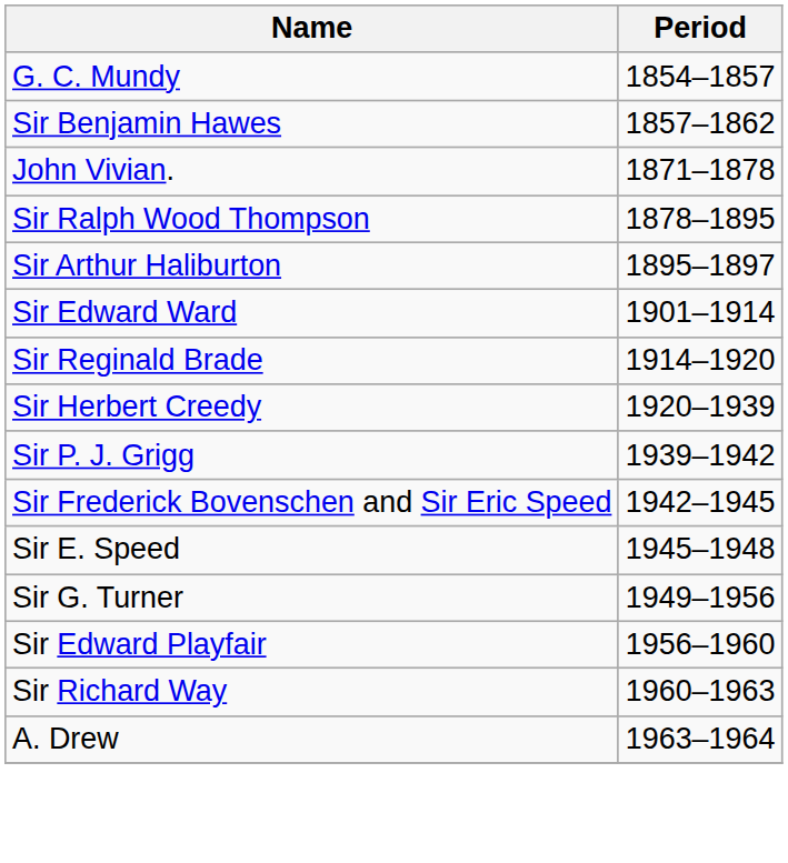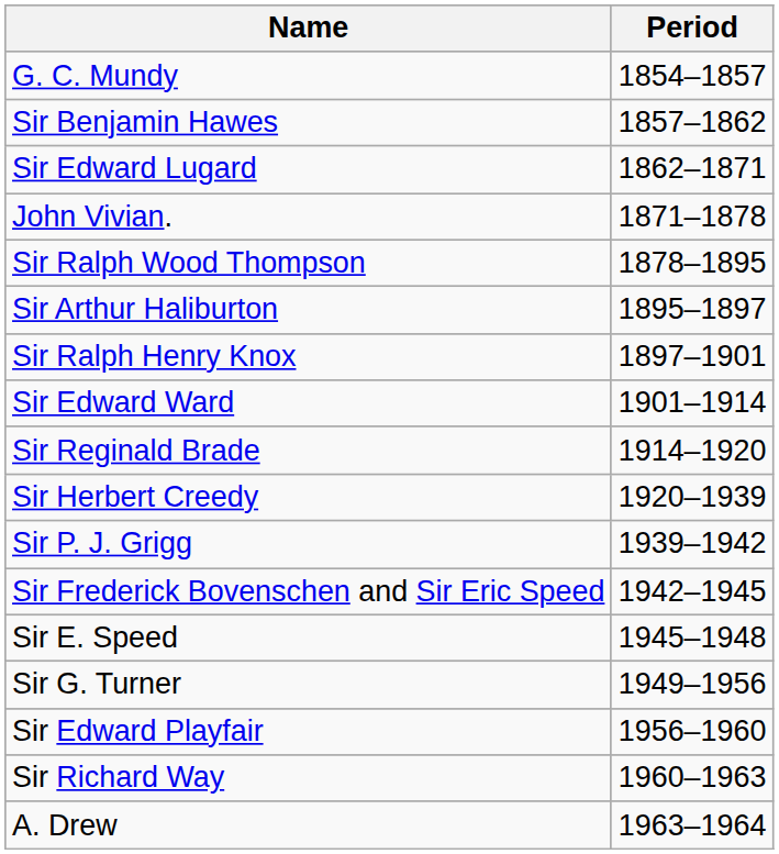 <table class="wikitable" style="text-align:left">
 <tr>
 <th>Name</th>
 <th>Period</th>
 </tr>
 <tr>
 <td><a href='#'>G. C. Mundy</a></td>
 <td>1854–1857</td>
 </tr>
 <tr>
 <td><a href='#'>Sir Benjamin Hawes</a></td>
 <td>1857–1862</td>
 </tr>
 <tr>
+<td><a href='#'>Sir Edward Lugard</a></td>
+<td>1862–1871</td>
+</tr>
+<tr>
 <td><a href='#'>John Vivian</a>.</td>
 <td>1871–1878</td>
 </tr>
 <tr>
 <td><a href='#'>Sir Ralph Wood Thompson</a></td>
 <td>1878–1895</td>
 </tr>
 <tr>
 <td><a href='#'>Sir Arthur Haliburton</a></td>
 <td>1895–1897</td>
+</tr>
+<tr>
+<td><a href='#'>Sir Ralph Henry Knox</a></td>
+<td>1897–1901</td>
 </tr>
 <tr>
 <td><a href='#'>Sir Edward Ward</a></td>
 <td>1901–1914</td>
 </tr>
 <tr>
 <td><a href='#'>Sir Reginald Brade</a></td>
 <td>1914–1920</td>
 </tr>
 <tr>
 <td><a href='#'>Sir Herbert Creedy</a></td>
 <td>1920–1939</td>
 </tr>
 <tr>
 <td><a href='#'>Sir P. J. Grigg</a></td>
 <td>1939–1942</td>
 </tr>
 <tr>
 <td><a href='#'>Sir Frederick Bovenschen</a> and <a href='#'>Sir Eric Speed</a></td>
 <td>1942–1945</td>
 </tr>
 <tr>
 <td>Sir E. Speed</td>
 <td>1945–1948</td>
 </tr>
 <tr>
 <td>Sir G. Turner</td>
 <td>1949–1956</td>
 </tr>
 <tr>
 <td>Sir <a href='#'>Edward Playfair</a></td>
 <td>1956–1960</td>
 </tr>
 <tr>
 <td>Sir <a href='#'>Richard Way</a></td>
 <td>1960–1963</td>
 </tr>
 <tr>
 <td>A. Drew</td>
 <td>1963–1964</td>
 </tr>
 <tr>
 </tr>
 </table>
